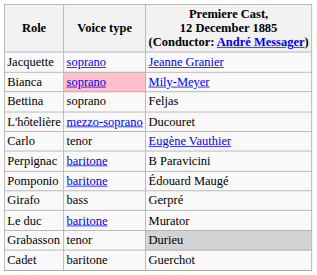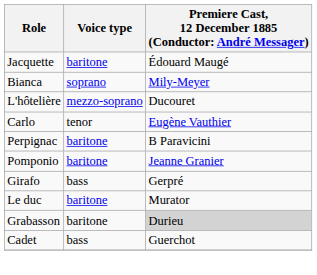 <table class="wikitable">
 <tr>
 <th>Role</th>
 <th>Voice type</th>
 <th>Premiere Cast,<br>12 December 1885<br>(Conductor: <a href='#'>André Messager</a>)</th>
 </tr>
 <tr>
 <td>Jacquette</td>
-<td><a href='#'>soprano</a></td>
-<td><a href='#'>Jeanne Granier</a></td>
+<td><a href='#'>baritone</a></td>
+<td>Édouard Maugé</td>
 </tr>
 <tr>
 <td>Bianca</td>
-<td style="background: pink;"><a href='#'>soprano</a></td>
+<td><a href='#'>soprano</a></td>
 <td><a href='#'>Mily-Meyer</a></td>
-</tr>
-<tr>
-<td>Bettina</td>
-<td>soprano</td>
-<td>Feljas</td>
 </tr>
 <tr>
 <td>L'hôtelière</td>
 <td><a href='#'>mezzo-soprano</a></td>
 <td>Ducouret</td>
 </tr>
 <tr>
 <td>Carlo</td>
 <td>tenor</td>
 <td><a href='#'>Eugène Vauthier</a></td>
 </tr>
 <tr>
 <td>Perpignac</td>
 <td><a href='#'>baritone</a></td>
 <td>B Paravicini</td>
 </tr>
 <tr>
 <td>Pomponio</td>
 <td><a href='#'>baritone</a></td>
-<td>Édouard Maugé</td>
+<td><a href='#'>Jeanne Granier</a></td>
 </tr>
 <tr>
 <td>Girafo</td>
 <td>bass</td>
 <td>Gerpré</td>
 </tr>
 <tr>
 <td>Le duc</td>
 <td><a href='#'>baritone</a></td>
 <td>Murator</td>
 </tr>
 <tr>
 <td>Grabasson</td>
-<td>tenor</td>
+<td>baritone</td>
 <td style="background: lightgrey;">Durieu</td>
 </tr>
 <tr>
 <td>Cadet</td>
-<td>baritone</td>
+<td>bass</td>
 <td>Guerchot</td>
 </tr>
 <tr>
 </tr>
 </table>
